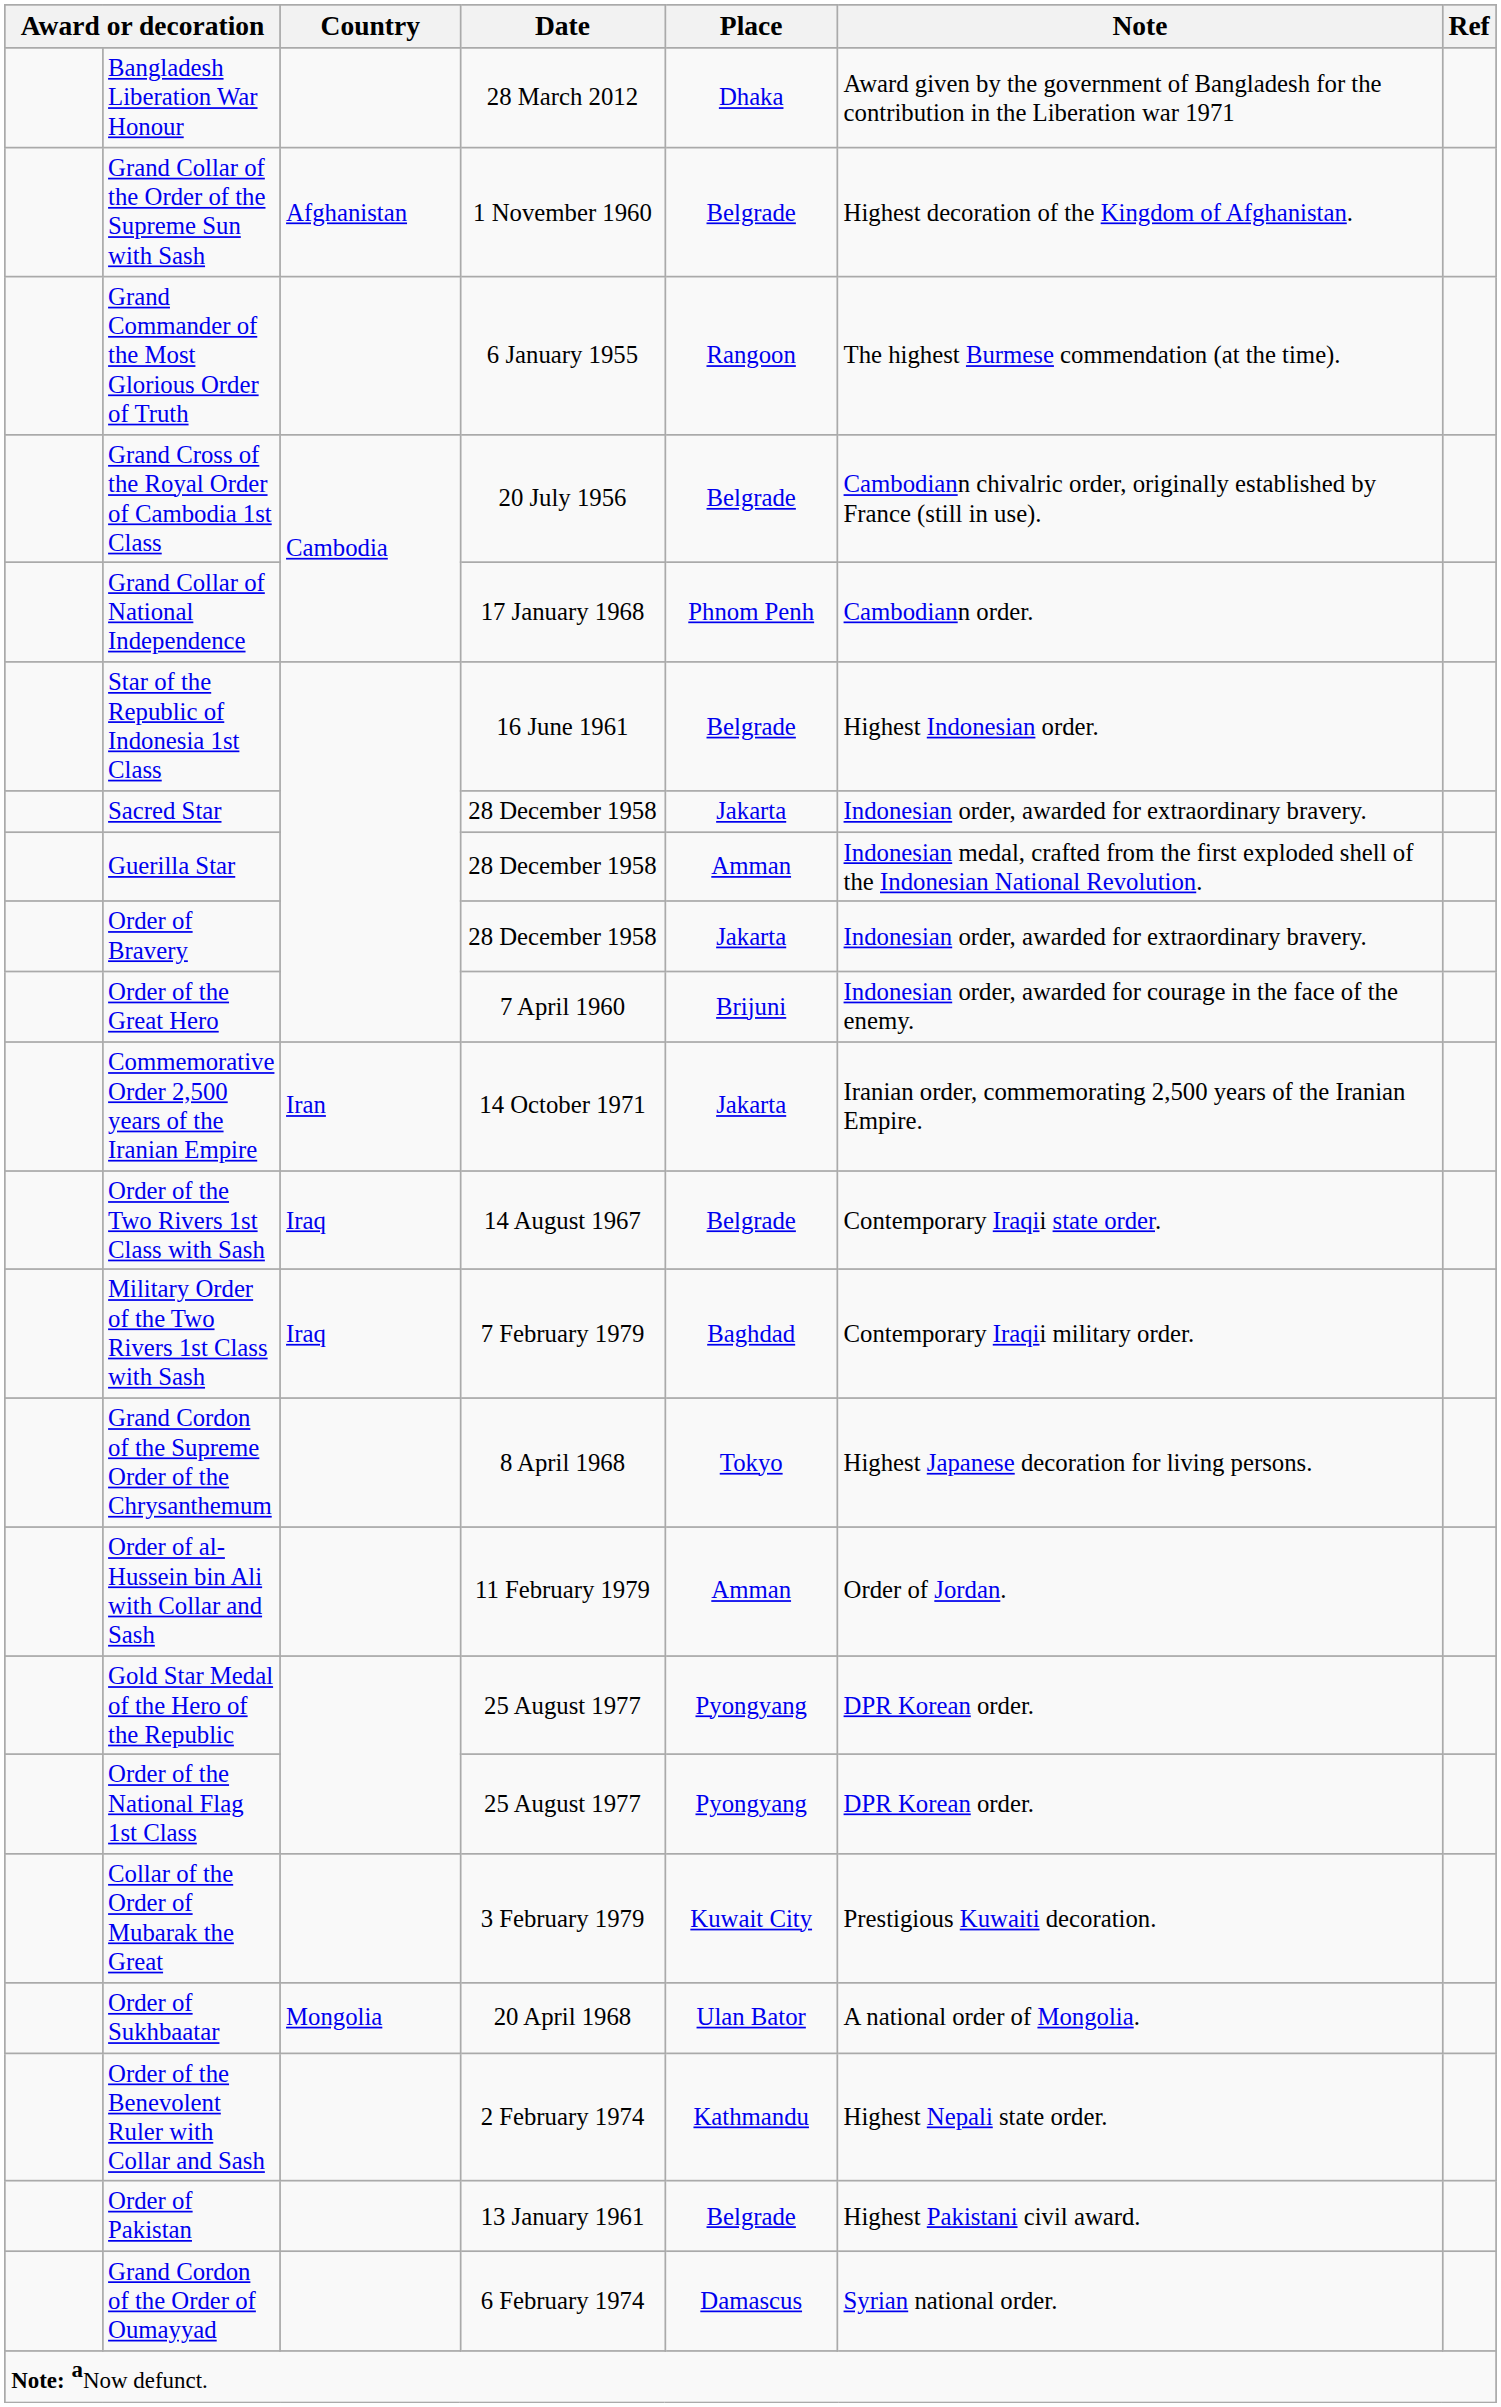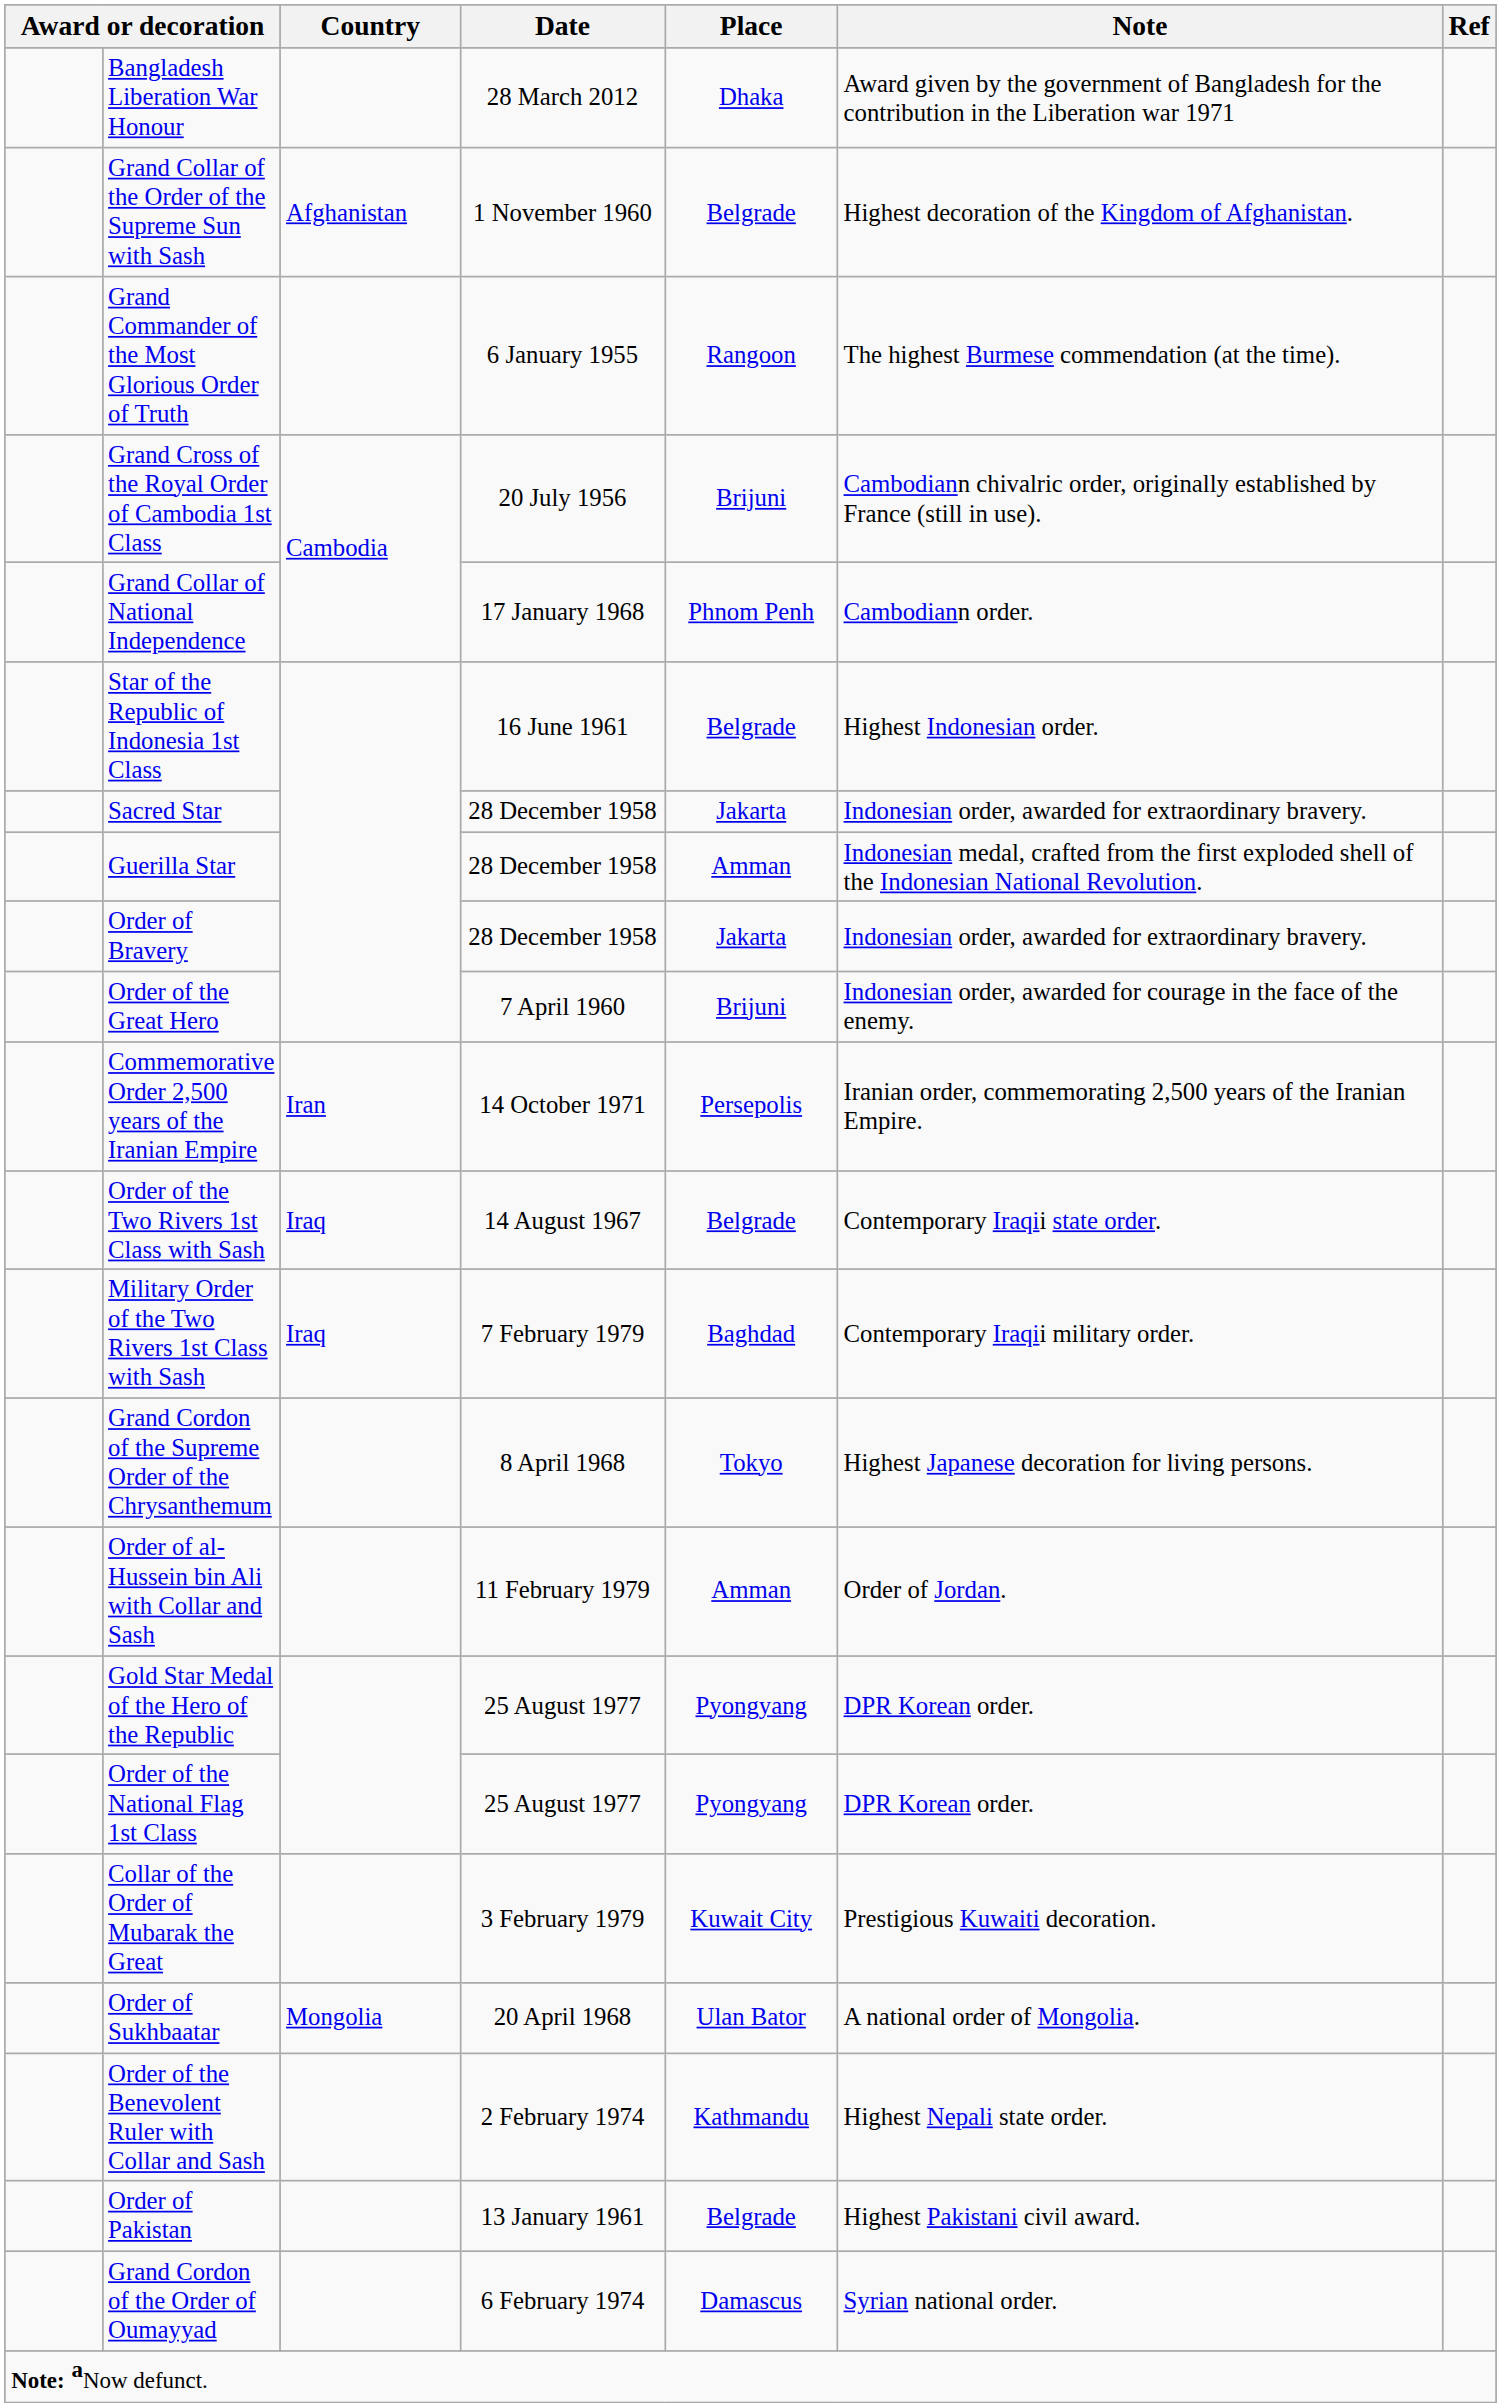 <table class="wikitable" style="text-align:left;">
 <tr ->
 <th colspan=2 width="490px">Award or decoration</th>
 <th width="110px">Country</th>
 <th width="110px">Date</th>
 <th width="110px">Place</th>
 <th width="500px">Note</th>
 <th>Ref</th>
 </tr>
 <tr>
 <td></td>
 <td style="font-size:90%;"><a href='#'>Bangladesh Liberation War Honour</a></td>
 <td style="font-size:90%;"></td>
 <td style="text-align:center; font-size:90%;">28 March 2012</td>
 <td style="text-align:center; font-size:90%;"><a href='#'>Dhaka</a></td>
 <td style="font-size:90%;">Award given by the government of Bangladesh for the contribution in the Liberation war 1971</td>
 <td style="font-size:90%;"></td>
 </tr>
 <tr ->
 <td width="80px"></td>
 <td style="font-size:90%;"><a href='#'>Grand Collar of the Order of the Supreme Sun with Sash</a></td>
 <td style="width:8em; font-size:90%;"> <a href='#'>Afghanistan</a></td>
 <td align="center" style="width:10em; font-size:90%;">1 November 1960</td>
 <td align="center" style="font-size:90%;"><a href='#'>Belgrade</a></td>
 <td style="font-size:90%;">Highest decoration of the <a href='#'>Kingdom of Afghanistan</a>.</td>
 <td style="font-size:90%;"></td>
 </tr>
 <tr ->
 <td width="80px"></td>
 <td style="font-size:90%;"><a href='#'>Grand Commander of the Most Glorious Order of Truth</a></td>
 <td style="font-size:90%;"></td>
 <td align="center" style="font-size:90%;">6 January 1955</td>
 <td align="center" style="font-size:90%;"><a href='#'>Rangoon</a></td>
 <td style="font-size:90%;">The highest <a href='#'>Burmese</a> commendation (at the time).</td>
 <td style="font-size:90%;"></td>
 </tr>
 <tr>
 <td></td>
 <td style="font-size:90%;"><a href='#'>Grand Cross of the Royal Order of Cambodia 1st Class</a></td>
 <td rowspan="2" style="font-size:90%;"> <a href='#'>Cambodia</a></td>
 <td align="center" style="font-size:90%;">20 July 1956</td>
-<td align="center" style="font-size:90%;"><a href='#'>Belgrade</a></td>
+<td align="center" style="font-size:90%;"><a href='#'>Brijuni</a></td>
 <td style="font-size:90%;"><a href='#'>Cambodian</a>n chivalric order, originally established by France (still in use).</td>
 <td style="font-size:90%;"></td>
 </tr>
 <tr>
 <td></td>
 <td style="font-size:90%;"><a href='#'>Grand Collar of National Independence</a></td>
 <td align="center" style="font-size:90%;">17 January 1968</td>
 <td align="center" style="font-size:90%;"><a href='#'>Phnom Penh</a></td>
 <td style="font-size:90%;"><a href='#'>Cambodian</a>n order.</td>
 <td style="font-size:90%;"></td>
 </tr>
 <tr>
 <td></td>
 <td style="font-size:90%;"><a href='#'>Star of the Republic of Indonesia 1st Class</a></td>
 <td rowspan="5" style="font-size:90%;"></td>
 <td align="center" style="font-size:90%;">16 June 1961</td>
 <td align="center" style="font-size:90%;"><a href='#'>Belgrade</a></td>
 <td style="font-size:90%;">Highest <a href='#'>Indonesian</a> order.</td>
 <td style="font-size:90%;"></td>
 </tr>
 <tr>
 <td></td>
 <td style="font-size:90%;"><a href='#'>Sacred Star</a></td>
 <td align="center" style="font-size:90%;">28 December 1958</td>
 <td align="center" style="font-size:90%;"><a href='#'>Jakarta</a></td>
 <td style="font-size:90%;"><a href='#'>Indonesian</a> order, awarded for extraordinary bravery.</td>
 <td style="font-size:90%;"></td>
 </tr>
 <tr>
 <td></td>
 <td style="font-size:90%;"><a href='#'>Guerilla Star</a></td>
 <td align="center" style="font-size:90%;">28 December 1958</td>
 <td align="center" style="font-size:90%;"><a href='#'>Amman</a></td>
 <td style="font-size:90%;"><a href='#'>Indonesian</a> medal, crafted from the first exploded shell of the <a href='#'>Indonesian National Revolution</a>.</td>
 <td style="font-size:90%;"></td>
 </tr>
 <tr>
 <td></td>
 <td style="font-size:90%;"><a href='#'>Order of Bravery</a></td>
 <td align="center" style="font-size:90%;">28 December 1958</td>
 <td align="center" style="font-size:90%;"><a href='#'>Jakarta</a></td>
 <td style="font-size:90%;"><a href='#'>Indonesian</a> order, awarded for extraordinary bravery.</td>
 <td style="font-size:90%;"></td>
 </tr>
 <tr>
 <td></td>
 <td style="font-size:90%;"><a href='#'>Order of the Great Hero</a></td>
 <td align="center" style="font-size:90%;">7 April 1960</td>
 <td align="center" style="font-size:90%;"><a href='#'>Brijuni</a></td>
 <td style="font-size:90%;"><a href='#'>Indonesian</a> order, awarded for courage in the face of the enemy.</td>
 <td style="font-size:90%;"></td>
 </tr>
 <tr>
 <td></td>
 <td style="font-size:90%;"><a href='#'>Commemorative Order 2,500 years of the Iranian Empire</a> </td>
 <td style="font-size:90%;"> <a href='#'>Iran</a></td>
 <td align="center" style="font-size:90%;">14 October 1971</td>
-<td align="center" style="font-size:90%;"><a href='#'>Jakarta</a></td>
+<td align="center" style="font-size:90%;"><a href='#'>Persepolis</a></td>
 <td style="font-size:90%;">Iranian order, commemorating 2,500 years of the Iranian Empire.</td>
 <td style="font-size:90%;"></td>
 </tr>
 <tr>
 <td></td>
 <td style="font-size:90%;"><a href='#'>Order of the Two Rivers 1st Class with Sash</a></td>
 <td rowspan="1" style="font-size:90%;"> <a href='#'>Iraq</a></td>
 <td align="center" style="font-size:90%;">14 August 1967</td>
 <td align="center" style="font-size:90%;"><a href='#'>Belgrade</a></td>
 <td style="font-size:90%;">Contemporary <a href='#'>Iraqi</a>i <a href='#'>state order</a>.</td>
 <td style="font-size:90%;"></td>
 </tr>
 <tr>
 <td></td>
 <td style="font-size:90%;"><a href='#'>Military Order of the Two Rivers 1st Class with Sash</a></td>
 <td rowspan="1" style="font-size:90%;"> <a href='#'>Iraq</a></td>
 <td align="center" style="font-size:90%;">7 February 1979</td>
 <td align="center" style="font-size:90%;"><a href='#'>Baghdad</a></td>
 <td style="font-size:90%;">Contemporary <a href='#'>Iraqi</a>i military order.</td>
 <td style="font-size:90%;"></td>
 </tr>
 <tr>
 <td></td>
 <td style="font-size:90%;"><a href='#'>Grand Cordon of the Supreme Order of the Chrysanthemum</a></td>
 <td style="font-size:90%;"></td>
 <td align="center" style="font-size:90%;">8 April 1968</td>
 <td align="center" style="font-size:90%;"><a href='#'>Tokyo</a></td>
 <td style="font-size:90%;">Highest <a href='#'>Japanese</a> decoration for living persons.</td>
 <td style="font-size:90%;"></td>
 </tr>
 <tr>
 <td></td>
 <td style="font-size:90%;"><a href='#'>Order of al-Hussein bin Ali with Collar and Sash</a></td>
 <td style="font-size:90%;"></td>
 <td align="center" style="font-size:90%;">11 February 1979</td>
 <td align="center" style="font-size:90%;"><a href='#'>Amman</a></td>
 <td style="font-size:90%;">Order of <a href='#'>Jordan</a>.</td>
 <td style="font-size:90%;"></td>
 </tr>
 <tr>
 <td></td>
 <td style="font-size:90%;"><a href='#'>Gold Star Medal of the Hero of the Republic</a></td>
 <td rowspan="2" style="font-size:90%;"></td>
 <td align="center" style="font-size:90%;">25 August 1977</td>
 <td align="center" style="font-size:90%;"><a href='#'>Pyongyang</a></td>
 <td style="font-size:90%;"><a href='#'>DPR Korean</a> order.</td>
 <td style="font-size:90%;"></td>
 </tr>
 <tr>
 <td></td>
 <td style="font-size:90%;"><a href='#'>Order of the National Flag 1st Class</a></td>
 <td align="center" style="font-size:90%;">25 August 1977</td>
 <td align="center" style="font-size:90%;"><a href='#'>Pyongyang</a></td>
 <td style="font-size:90%;"><a href='#'>DPR Korean</a> order.</td>
 <td style="font-size:90%;"></td>
 </tr>
 <tr>
 <td></td>
 <td style="font-size:90%;"><a href='#'>Collar of the Order of Mubarak the Great</a></td>
 <td style="font-size:90%;"></td>
 <td align="center" style="font-size:90%;">3 February 1979</td>
 <td align="center" style="font-size:90%;"><a href='#'>Kuwait City</a></td>
 <td style="font-size:90%;">Prestigious <a href='#'>Kuwaiti</a> decoration.</td>
 <td style="font-size:90%;"></td>
 </tr>
 <tr>
 <td></td>
 <td style="font-size:90%;"><a href='#'>Order of Sukhbaatar</a></td>
 <td style="font-size:90%;"> <a href='#'>Mongolia</a></td>
 <td align="center" style="font-size:90%;">20 April 1968</td>
 <td align="center" style="font-size:90%;"><a href='#'>Ulan Bator</a></td>
 <td style="font-size:90%;">A national order of <a href='#'>Mongolia</a>.</td>
 <td style="font-size:90%;"></td>
 </tr>
 <tr>
 <td></td>
 <td style="font-size:90%;"><a href='#'>Order of the Benevolent Ruler with Collar and Sash</a></td>
 <td style="font-size:90%;"></td>
 <td align="center" style="font-size:90%;">2 February 1974</td>
 <td align="center" style="font-size:90%;"><a href='#'>Kathmandu</a></td>
 <td style="font-size:90%;">Highest <a href='#'>Nepali</a> state order.</td>
 <td style="font-size:90%;"></td>
 </tr>
 <tr>
 <td></td>
 <td style="font-size:90%;"><a href='#'>Order of Pakistan</a></td>
 <td style="font-size:90%;"></td>
 <td align="center" style="font-size:90%;">13 January 1961</td>
 <td align="center" style="font-size:90%;"><a href='#'>Belgrade</a></td>
 <td style="font-size:90%;">Highest <a href='#'>Pakistani</a> civil award.</td>
 <td style="font-size:90%;"></td>
 </tr>
 <tr>
 <td></td>
 <td style="font-size:90%;"><a href='#'>Grand Cordon of the Order of Oumayyad</a></td>
 <td style="font-size:90%;"></td>
 <td align="center" style="font-size:90%;">6 February 1974</td>
 <td align="center" style="font-size:90%;"><a href='#'>Damascus</a></td>
 <td style="font-size:90%;"><a href='#'>Syrian</a> national order.</td>
 <td style="font-size:90%;"></td>
 </tr>
 <tr ->
 <td align="left" colspan="7"><strong><small>Note:</small> <sup>a</sup></strong><small>Now defunct.</small></td>
 </tr>
 </table>
